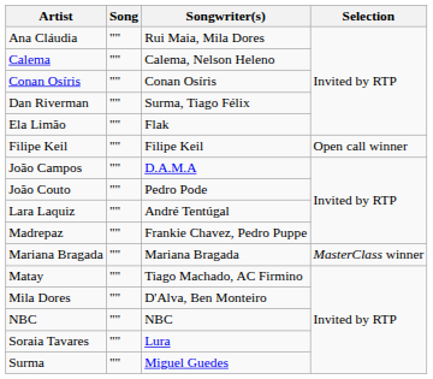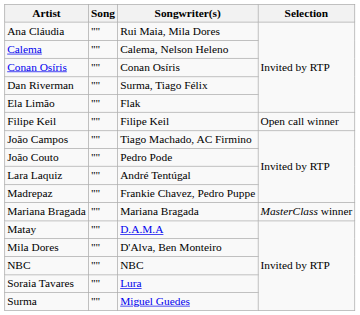 <table class="sortable wikitable" style="margin: 1em auto 1em auto">
 <tr>
 <th>Artist</th>
 <th>Song</th>
 <th>Songwriter(s)</th>
 <th>Selection</th>
 </tr>
 <tr>
 <td>Ana Cláudia</td>
 <td>""</td>
 <td>Rui Maia, Mila Dores</td>
 <td rowspan="5">Invited by RTP</td>
 </tr>
 <tr>
 <td><a href='#'>Calema</a></td>
 <td>""</td>
 <td>Calema, Nelson Heleno</td>
 </tr>
 <tr>
 <td><a href='#'>Conan Osíris</a></td>
 <td>""</td>
 <td>Conan Osíris</td>
 </tr>
 <tr>
 <td>Dan Riverman</td>
 <td>""</td>
 <td>Surma, Tiago Félix</td>
 </tr>
 <tr>
 <td>Ela Limão</td>
 <td>""</td>
 <td>Flak</td>
 </tr>
 <tr>
 <td>Filipe Keil</td>
 <td>""</td>
 <td>Filipe Keil</td>
 <td>Open call winner</td>
 </tr>
 <tr>
 <td>João Campos</td>
 <td>""</td>
-<td><a href='#'>D.A.M.A</a></td>
+<td>Tiago Machado, AC Firmino</td>
 <td rowspan="4">Invited by RTP</td>
 </tr>
 <tr>
 <td>João Couto</td>
 <td>""</td>
 <td>Pedro Pode</td>
 </tr>
 <tr>
 <td>Lara Laquiz</td>
 <td>""</td>
 <td>André Tentúgal</td>
 </tr>
 <tr>
 <td>Madrepaz</td>
 <td>""</td>
 <td>Frankie Chavez, Pedro Puppe</td>
 </tr>
 <tr>
 <td>Mariana Bragada</td>
 <td>""</td>
 <td>Mariana Bragada</td>
 <td><em>MasterClass</em> winner</td>
 </tr>
 <tr>
 <td>Matay</td>
 <td>""</td>
-<td>Tiago Machado, AC Firmino</td>
+<td><a href='#'>D.A.M.A</a></td>
 <td rowspan="5">Invited by RTP</td>
 </tr>
 <tr>
 <td>Mila Dores</td>
 <td>""</td>
 <td>D'Alva, Ben Monteiro</td>
 </tr>
 <tr>
 <td>NBC</td>
 <td>""</td>
 <td>NBC</td>
 </tr>
 <tr>
 <td>Soraia Tavares</td>
 <td>""</td>
 <td><a href='#'>Lura</a></td>
 </tr>
 <tr>
 <td>Surma</td>
 <td>""</td>
 <td><a href='#'>Miguel Guedes</a></td>
 </tr>
 </table>
